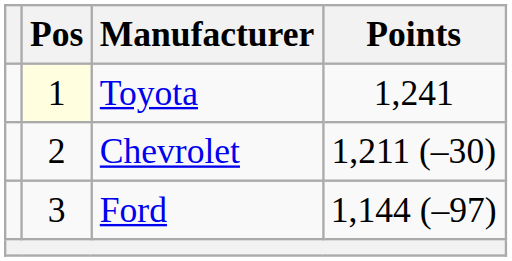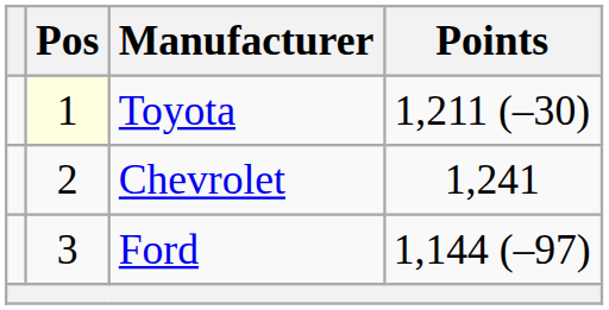 <table class="wikitable" style="font-size: 95%;">
 <tr>
 <th></th>
 <th>Pos</th>
 <th>Manufacturer</th>
 <th>Points</th>
 </tr>
 <tr>
 <td align="left"></td>
 <td style="background: lightyellow; text-align:center;">1</td>
 <td><a href='#'>Toyota</a></td>
-<td style="text-align:center;">1,241</td>
+<td style="text-align:center;">1,211 (–30)</td>
 </tr>
 <tr>
 <td align="left"></td>
 <td style="text-align:center;">2</td>
 <td><a href='#'>Chevrolet</a></td>
-<td style="text-align:center;">1,211 (–30)</td>
+<td style="text-align:center;">1,241</td>
 </tr>
 <tr>
 <td align="left"></td>
 <td style="text-align:center;">3</td>
 <td><a href='#'>Ford</a></td>
 <td style="text-align:center;">1,144 (–97)</td>
 </tr>
 <tr class="sortbottom">
 <th colspan="9"></th>
 </tr>
 </table>
